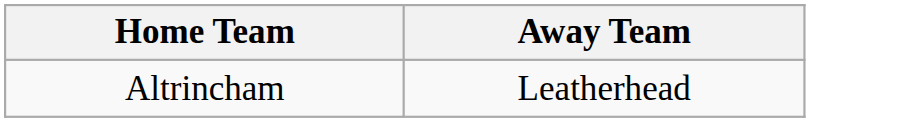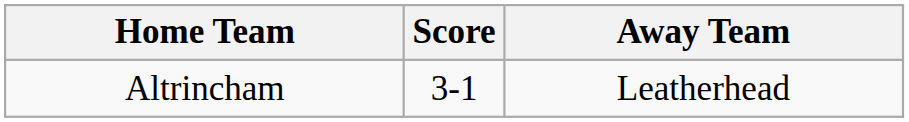 <table class="wikitable" style="text-align:center;">
 <tr>
 <th width=175>Home Team</th>
+<th width=20>Score</th>
 <th width=175>Away Team</th>
 </tr>
 <tr>
 <td>Altrincham</td>
+<td>3-1</td>
 <td>Leatherhead</td>
 </tr>
 </table>
